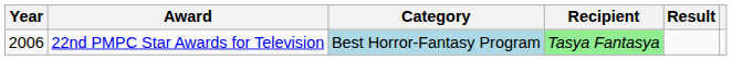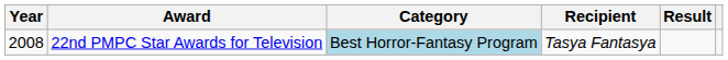 <table class="wikitable">
 <tr>
 <th>Year</th>
 <th>Award</th>
 <th>Category</th>
 <th>Recipient</th>
 <th>Result</th>
 <th></th>
 </tr>
 <tr>
-<td>2006</td>
+<td>2008</td>
 <td><a href='#'>22nd PMPC Star Awards for Television</a></td>
 <td style="background: lightblue;">Best Horror-Fantasy Program</td>
-<td style="background: lightgreen;"><em>Tasya Fantasya</em></td>
+<td><em>Tasya Fantasya</em></td>
 <td></td>
 <td></td>
 </tr>
 </table>
